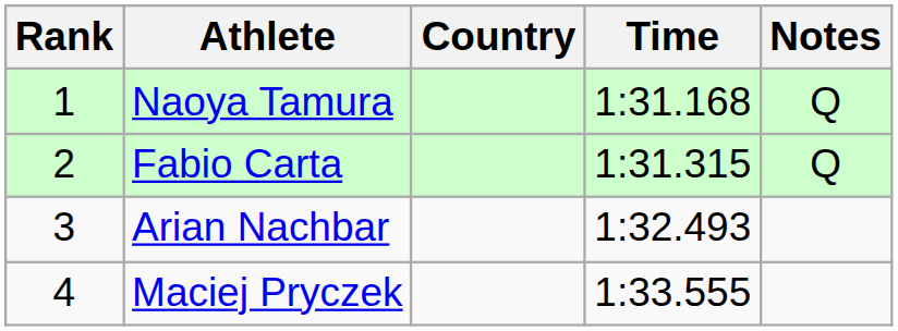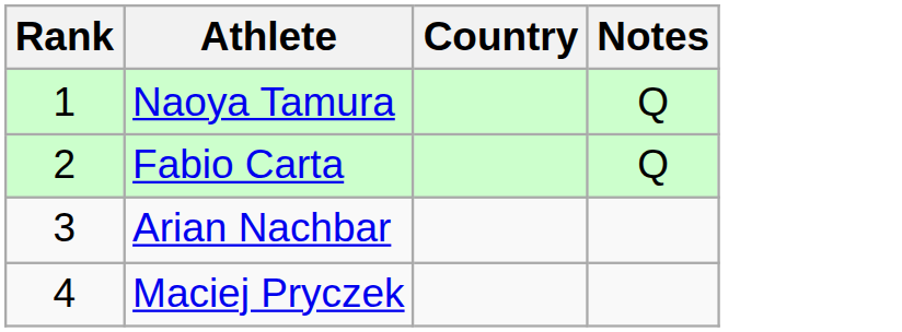 <table class="wikitable" style="text-align:center">
 <tr>
 <th>Rank</th>
 <th>Athlete</th>
 <th>Country</th>
-<th>Time</th>
 <th>Notes</th>
 </tr>
 <tr bgcolor=ccffcc>
 <td>1</td>
 <td align=left><a href='#'>Naoya Tamura</a></td>
 <td align=left></td>
-<td>1:31.168</td>
 <td>Q</td>
 </tr>
 <tr bgcolor=ccffcc>
 <td>2</td>
 <td align=left><a href='#'>Fabio Carta</a></td>
 <td align=left></td>
-<td>1:31.315</td>
 <td>Q</td>
 </tr>
 <tr>
 <td>3</td>
 <td align=left><a href='#'>Arian Nachbar</a></td>
 <td align=left></td>
-<td>1:32.493</td>
 <td></td>
 </tr>
 <tr>
 <td>4</td>
 <td align=left><a href='#'>Maciej Pryczek</a></td>
 <td align=left></td>
-<td>1:33.555</td>
 <td></td>
 </tr>
 </table>
